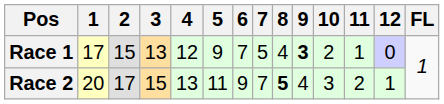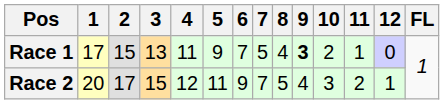 <table class="wikitable">
 <tr>
 <th>Pos</th>
 <th>1</th>
 <th>2</th>
 <th>3</th>
 <th>4</th>
 <th>5</th>
 <th>6</th>
 <th>7</th>
 <th>8</th>
 <th>9</th>
 <th>10</th>
 <th>11</th>
 <th>12</th>
 <th>FL</th>
 </tr>
 <tr align="center">
 <th>Race 1</th>
 <td style="background:#FFFFBF;">17</td>
 <td style="background:#DFDFDF;">15</td>
 <td style="background:#FFDF9F;">13</td>
-<td style="background:#DFFFDF;">12</td>
+<td style="background:#DFFFDF;">11</td>
 <td style="background:#DFFFDF;">9</td>
 <td style="background:#DFFFDF;">7</td>
 <td style="background:#DFFFDF;">5</td>
 <td style="background:#DFFFDF;">4</td>
 <td style="background:#DFFFDF;"><strong>3</strong></td>
 <td style="background:#DFFFDF;">2</td>
 <td style="background:#DFFFDF;">1</td>
 <td style="background:#CFCFFF;">0</td>
 <td rowspan=2><em>1</em></td>
 </tr>
 <tr align="center">
 <th>Race 2</th>
 <td style="background:#FFFFBF;">20</td>
 <td style="background:#DFDFDF;">17</td>
 <td style="background:#FFDF9F;">15</td>
-<td style="background:#DFFFDF;">13</td>
+<td style="background:#DFFFDF;">12</td>
 <td style="background:#DFFFDF;">11</td>
 <td style="background:#DFFFDF;">9</td>
 <td style="background:#DFFFDF;">7</td>
-<td style="background:#DFFFDF;"><strong>5</strong></td>
+<td style="background:#DFFFDF;">5</td>
 <td style="background:#DFFFDF;">4</td>
 <td style="background:#DFFFDF;">3</td>
 <td style="background:#DFFFDF;">2</td>
 <td style="background:#DFFFDF;">1</td>
 </tr>
 </table>
